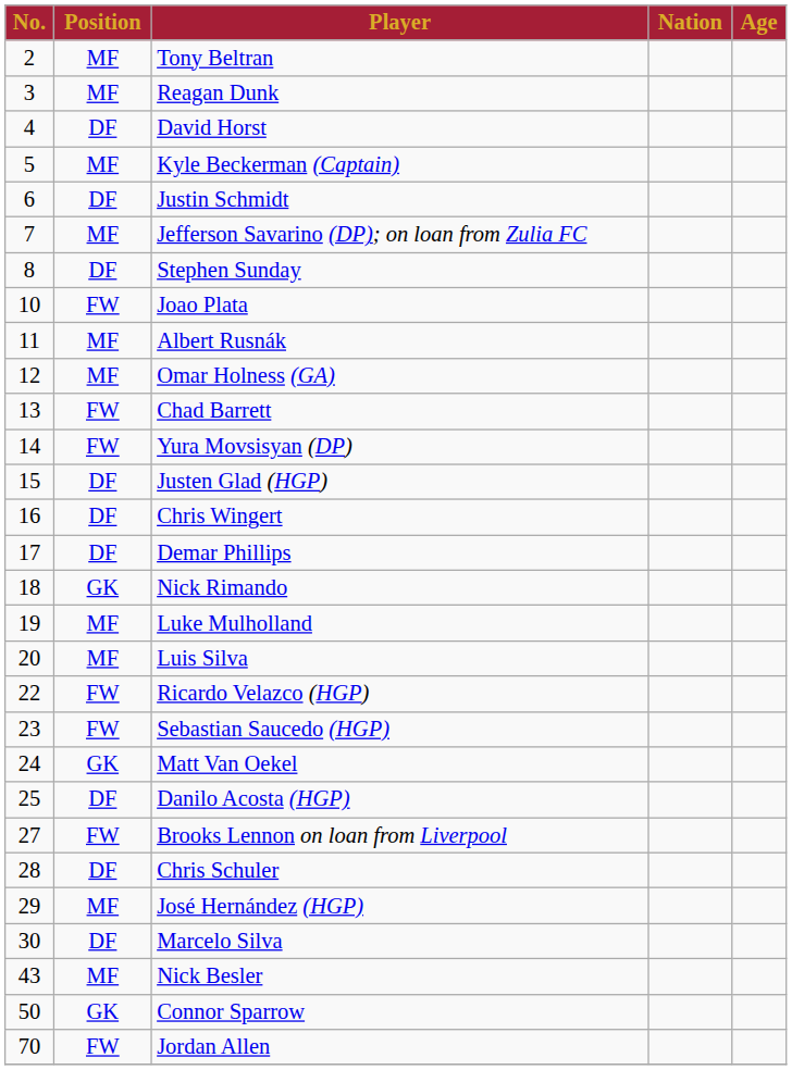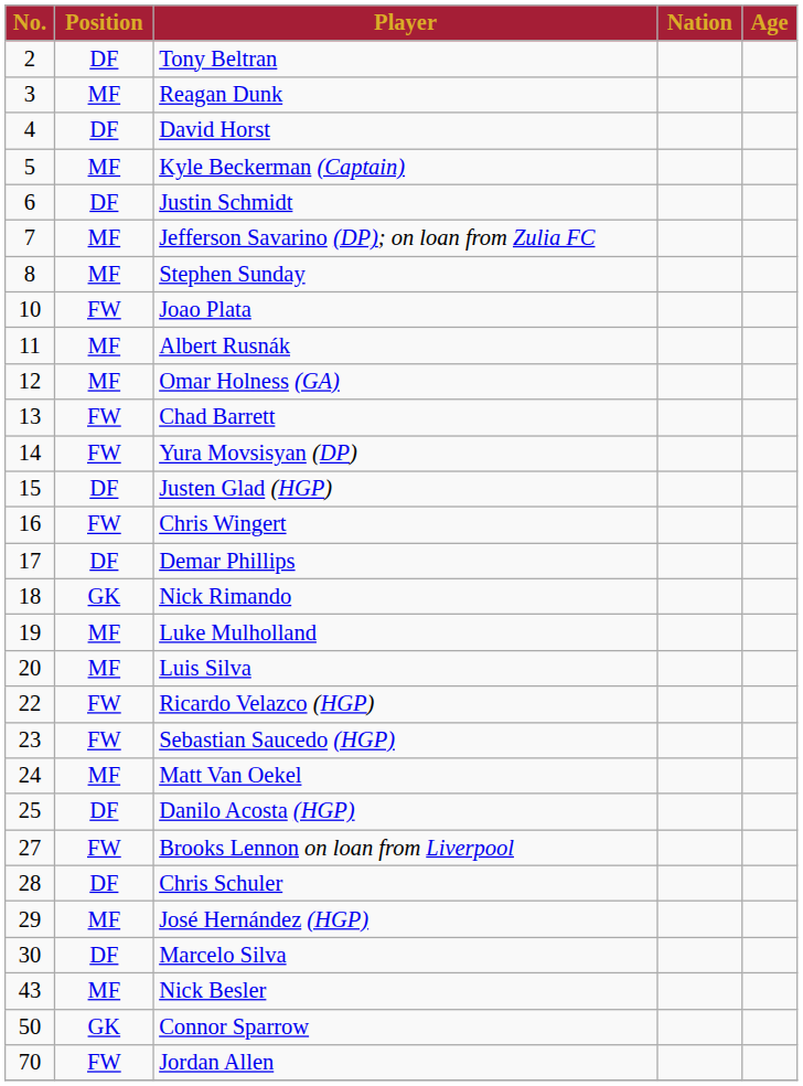 <table class="wikitable sortable" style="width:90%">
 <tr>
 <th style="background:#A51E36; color:#DAAC27;" scope=col>No.</th>
 <th style="background:#A51E36; color:#DAAC27;" scope=col>Position</th>
 <th style="background:#A51E36; color:#DAAC27;" scope=col>Player</th>
 <th style="background:#A51E36; color:#DAAC27;" scope=col>Nation</th>
 <th style="background:#A51E36; color:#DAAC27;" scope=col>Age</th>
 </tr>
 <tr>
 <td align="center">2</td>
-<td align="center"><a href='#'>MF</a></td>
+<td align="center"><a href='#'>DF</a></td>
 <td data-sort-value="Beltran"><a href='#'>Tony Beltran</a></td>
 <td></td>
 <td align="center"></td>
 </tr>
 <tr>
 <td align="center">3</td>
 <td align="center"><a href='#'>MF</a></td>
 <td data-sort-value="Dunk"><a href='#'>Reagan Dunk</a></td>
 <td></td>
 <td align="center"></td>
 </tr>
 <tr>
 <td align="center">4</td>
 <td align="center"><a href='#'>DF</a></td>
 <td data-sort-value="Horst"><a href='#'>David Horst</a></td>
 <td></td>
 <td align="center"></td>
 </tr>
 <tr>
 <td align="center">5</td>
 <td align="center"><a href='#'>MF</a></td>
 <td data-sort-value="Beckerman"><a href='#'>Kyle Beckerman</a> <em><a href='#'>(Captain)</a></em></td>
 <td></td>
 <td align="center"></td>
 </tr>
 <tr>
 <td align="center">6</td>
 <td align="center"><a href='#'>DF</a></td>
 <td data-sort-value="Schmidt"><a href='#'>Justin Schmidt</a></td>
 <td></td>
 <td align="center"></td>
 </tr>
 <tr>
 <td align="center">7</td>
 <td align="center"><a href='#'>MF</a></td>
 <td data-sort-value="Savarino"><a href='#'>Jefferson Savarino</a> <em><a href='#'>(DP)</a>; on loan from <a href='#'>Zulia FC</a></em></td>
 <td></td>
 <td align="center"></td>
 </tr>
 <tr>
 <td align="center">8</td>
-<td align="center"><a href='#'>DF</a></td>
+<td align="center"><a href='#'>MF</a></td>
 <td data-sort-value="Sunday"><a href='#'>Stephen Sunday</a></td>
 <td></td>
 <td align="center"></td>
 </tr>
 <tr>
 <td align="center">10</td>
 <td align="center"><a href='#'>FW</a></td>
 <td data-sort-value="Plata"><a href='#'>Joao Plata</a></td>
 <td></td>
 <td align="center"></td>
 </tr>
 <tr>
 <td align="center">11</td>
 <td align="center"><a href='#'>MF</a></td>
 <td data-sort-value="Rusnák"><a href='#'>Albert Rusnák</a></td>
 <td></td>
 <td align="center"></td>
 </tr>
 <tr>
 <td align="center">12</td>
 <td align="center"><a href='#'>MF</a></td>
 <td data-sort-value="Holness"><a href='#'>Omar Holness</a> <em><a href='#'>(GA)</a></em></td>
 <td></td>
 <td align="center"></td>
 </tr>
 <tr>
 <td align="center">13</td>
 <td align="center"><a href='#'>FW</a></td>
 <td data-sort-value="Barrett"><a href='#'>Chad Barrett</a></td>
 <td></td>
 <td align="center"></td>
 </tr>
 <tr>
 <td align="center">14</td>
 <td align="center"><a href='#'>FW</a></td>
 <td data-sort-value="Movsisyan"><a href='#'>Yura Movsisyan</a> <em>(<a href='#'>DP</a>)</em></td>
 <td></td>
 <td align="center"></td>
 </tr>
 <tr>
 <td align="center">15</td>
 <td align="center"><a href='#'>DF</a></td>
 <td data-sort-value="Glad"><a href='#'>Justen Glad</a> <em>(<a href='#'>HGP</a>)</em></td>
 <td></td>
 <td align="center"></td>
 </tr>
 <tr>
 <td align="center">16</td>
-<td align="center"><a href='#'>DF</a></td>
+<td align="center"><a href='#'>FW</a></td>
 <td data-sort-value="Wingert"><a href='#'>Chris Wingert</a></td>
 <td></td>
 <td align="center"></td>
 </tr>
 <tr>
 <td align="center">17</td>
 <td align="center"><a href='#'>DF</a></td>
 <td data-sort-value="Phillips"><a href='#'>Demar Phillips</a></td>
 <td></td>
 <td align="center"></td>
 </tr>
 <tr>
 <td align="center">18</td>
 <td align="center"><a href='#'>GK</a></td>
 <td data-sort-value="Rimando"><a href='#'>Nick Rimando</a></td>
 <td></td>
 <td align="center"></td>
 </tr>
 <tr>
 <td align="center">19</td>
 <td align="center"><a href='#'>MF</a></td>
 <td data-sort-value="Mulholland"><a href='#'>Luke Mulholland</a></td>
 <td></td>
 <td align="center"></td>
 </tr>
 <tr>
 <td align="center">20</td>
 <td align="center"><a href='#'>MF</a></td>
 <td data-sort-value="Silva"><a href='#'>Luis Silva</a></td>
 <td></td>
 <td align="center"></td>
 </tr>
 <tr>
 <td align="center">22</td>
 <td align="center"><a href='#'>FW</a></td>
 <td data-sort-value="Velazco"><a href='#'>Ricardo Velazco</a> <em>(<a href='#'>HGP</a>)</em></td>
 <td></td>
 <td align="center"></td>
 </tr>
 <tr>
 <td align="center">23</td>
 <td align="center"><a href='#'>FW</a></td>
 <td data-sort-value="Saucedo"><a href='#'>Sebastian Saucedo</a> <em><a href='#'>(HGP)</a></em></td>
 <td></td>
 <td align="center"></td>
 </tr>
 <tr>
 <td align="center">24</td>
-<td align="center"><a href='#'>GK</a></td>
+<td align="center"><a href='#'>MF</a></td>
 <td data-sort-value="Van Oekel"><a href='#'>Matt Van Oekel</a></td>
 <td></td>
 <td align="center"></td>
 </tr>
 <tr>
 <td align="center">25</td>
 <td align="center"><a href='#'>DF</a></td>
 <td data-sort-value="Acosta"><a href='#'>Danilo Acosta</a> <em><a href='#'>(HGP)</a></em></td>
 <td></td>
 <td align="center"></td>
 </tr>
 <tr>
 <td align="center">27</td>
 <td align="center"><a href='#'>FW</a></td>
 <td data-sort-value="Lennon"><a href='#'>Brooks Lennon</a> <em>on loan from <a href='#'>Liverpool</a></em></td>
 <td></td>
 <td align="center"></td>
 </tr>
 <tr>
 <td align="center">28</td>
 <td align="center"><a href='#'>DF</a></td>
 <td data-sort-value="Schuler"><a href='#'>Chris Schuler</a></td>
 <td></td>
 <td align="center"></td>
 </tr>
 <tr>
 <td align="center">29</td>
 <td align="center"><a href='#'>MF</a></td>
 <td data-sort-value="Hernández"><a href='#'>José Hernández</a> <em><a href='#'>(HGP)</a></em></td>
 <td></td>
 <td align="center"></td>
 </tr>
 <tr>
 <td align="center">30</td>
 <td align="center"><a href='#'>DF</a></td>
 <td data-sort-value="Silva, M"><a href='#'>Marcelo Silva</a></td>
 <td></td>
 <td align="center"></td>
 </tr>
 <tr>
 <td align="center">43</td>
 <td align="center"><a href='#'>MF</a></td>
 <td data-sort-value="Besler"><a href='#'>Nick Besler</a></td>
 <td></td>
 <td align="center"></td>
 </tr>
 <tr>
 <td align="center">50</td>
 <td align="center"><a href='#'>GK</a></td>
 <td data-sort-value="Besler"><a href='#'>Connor Sparrow</a></td>
 <td></td>
 <td align="center"></td>
 </tr>
 <tr>
 <td align="center">70</td>
 <td align="center"><a href='#'>FW</a></td>
 <td data-sort-value="Allen"><a href='#'>Jordan Allen</a></td>
 <td></td>
 <td align="center"></td>
 </tr>
 <tr>
 </tr>
 </table>
